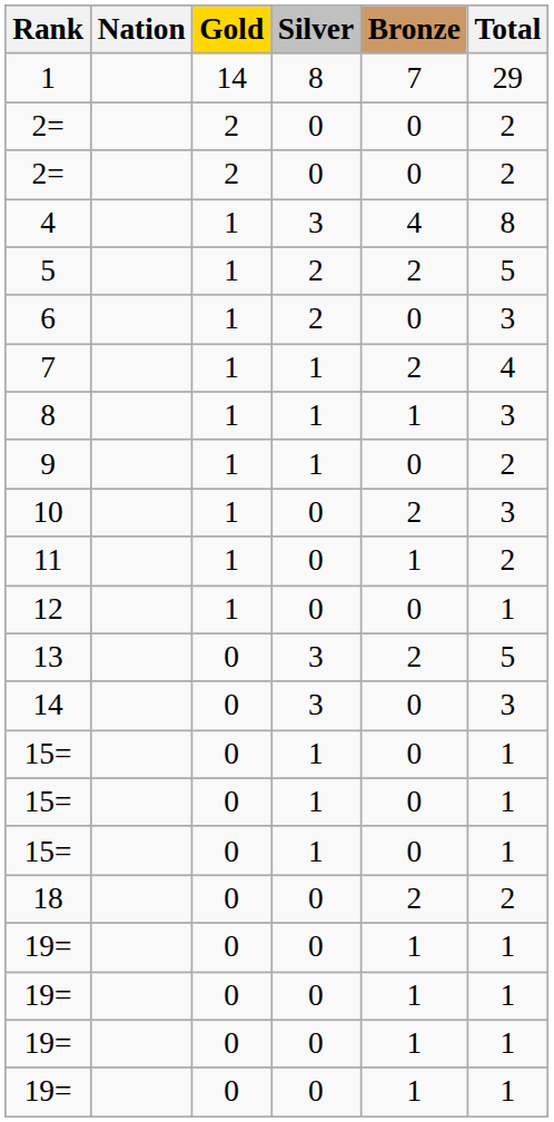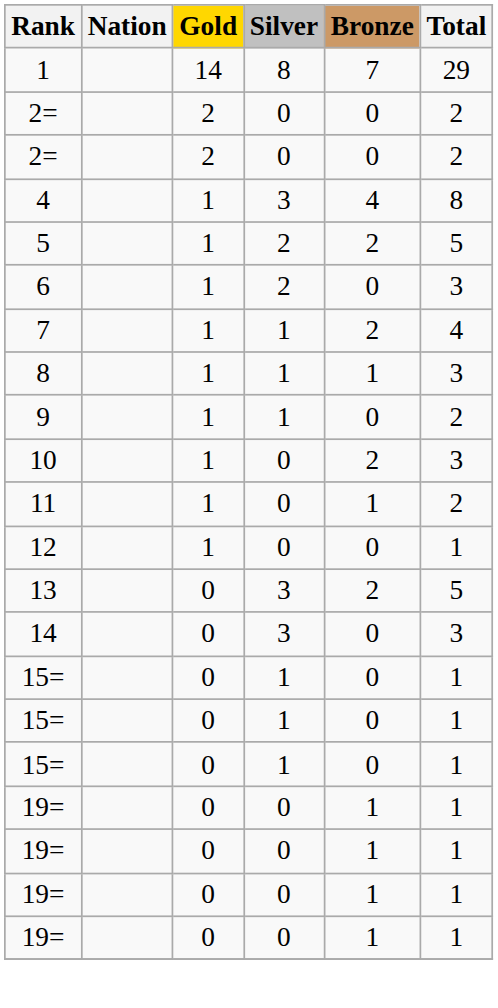 <table class="wikitable sortable" style="text-align:center">
 <tr>
 <th>Rank</th>
 <th>Nation</th>
 <th style="background-color:gold">Gold</th>
 <th style="background-color:silver">Silver</th>
 <th style="background-color:#cc9966">Bronze</th>
 <th>Total</th>
 </tr>
 <tr>
 <td>1</td>
 <td align=left></td>
 <td>14</td>
 <td>8</td>
 <td>7</td>
 <td>29</td>
 </tr>
 <tr>
 <td>2=</td>
 <td align=left></td>
 <td>2</td>
 <td>0</td>
 <td>0</td>
 <td>2</td>
 </tr>
 <tr>
 <td>2=</td>
 <td align=left></td>
 <td>2</td>
 <td>0</td>
 <td>0</td>
 <td>2</td>
 </tr>
 <tr>
 <td>4</td>
 <td align=left></td>
 <td>1</td>
 <td>3</td>
 <td>4</td>
 <td>8</td>
 </tr>
 <tr>
 <td>5</td>
 <td align=left></td>
 <td>1</td>
 <td>2</td>
 <td>2</td>
 <td>5</td>
 </tr>
 <tr>
 <td>6</td>
 <td align=left></td>
 <td>1</td>
 <td>2</td>
 <td>0</td>
 <td>3</td>
 </tr>
 <tr>
 <td>7</td>
 <td align=left></td>
 <td>1</td>
 <td>1</td>
 <td>2</td>
 <td>4</td>
 </tr>
 <tr>
 <td>8</td>
 <td align=left></td>
 <td>1</td>
 <td>1</td>
 <td>1</td>
 <td>3</td>
 </tr>
 <tr>
 <td>9</td>
 <td align=left></td>
 <td>1</td>
 <td>1</td>
 <td>0</td>
 <td>2</td>
 </tr>
 <tr>
 <td>10</td>
 <td align=left></td>
 <td>1</td>
 <td>0</td>
 <td>2</td>
 <td>3</td>
 </tr>
 <tr>
 <td>11</td>
 <td align=left></td>
 <td>1</td>
 <td>0</td>
 <td>1</td>
 <td>2</td>
 </tr>
 <tr>
 <td>12</td>
 <td align=left></td>
 <td>1</td>
 <td>0</td>
 <td>0</td>
 <td>1</td>
 </tr>
 <tr>
 <td>13</td>
 <td align=left></td>
 <td>0</td>
 <td>3</td>
 <td>2</td>
 <td>5</td>
 </tr>
 <tr>
 <td>14</td>
 <td align=left></td>
 <td>0</td>
 <td>3</td>
 <td>0</td>
 <td>3</td>
 </tr>
 <tr>
 <td>15=</td>
 <td align=left></td>
 <td>0</td>
 <td>1</td>
 <td>0</td>
 <td>1</td>
 </tr>
 <tr>
 <td>15=</td>
 <td align=left></td>
 <td>0</td>
 <td>1</td>
 <td>0</td>
 <td>1</td>
 </tr>
 <tr>
 <td>15=</td>
 <td align=left></td>
 <td>0</td>
 <td>1</td>
 <td>0</td>
 <td>1</td>
 </tr>
 <tr>
-<td>18</td>
-<td align=left></td>
-<td>0</td>
-<td>0</td>
-<td>2</td>
-<td>2</td>
-</tr>
-<tr>
 <td>19=</td>
 <td align=left></td>
 <td>0</td>
 <td>0</td>
 <td>1</td>
 <td>1</td>
 </tr>
 <tr>
 <td>19=</td>
 <td align=left></td>
 <td>0</td>
 <td>0</td>
 <td>1</td>
 <td>1</td>
 </tr>
 <tr>
 <td>19=</td>
 <td align=left></td>
 <td>0</td>
 <td>0</td>
 <td>1</td>
 <td>1</td>
 </tr>
 <tr>
 <td>19=</td>
 <td align=left></td>
 <td>0</td>
 <td>0</td>
 <td>1</td>
 <td>1</td>
 </tr>
 <tr>
 </tr>
 </table>
